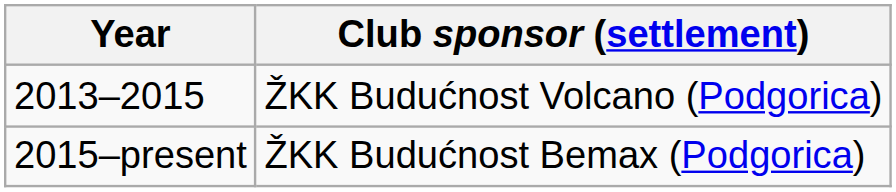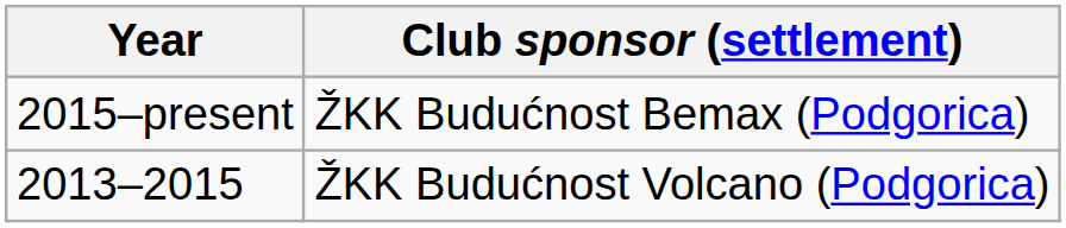 <table class="wikitable">
 <tr>
 <th>Year</th>
 <th>Club <em>sponsor</em> (<a href='#'>settlement</a>)</th>
 </tr>
 <tr>
+<td>2015–present</td>
+<td>ŽKK Budućnost Bemax (<a href='#'>Podgorica</a>)</td>
+</tr>
+<tr>
 <td>2013–2015</td>
 <td>ŽKK Budućnost Volcano (<a href='#'>Podgorica</a>)</td>
 </tr>
-<tr>
-<td>2015–present</td>
-<td>ŽKK Budućnost Bemax (<a href='#'>Podgorica</a>)</td>
-</tr>
 </table>
